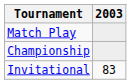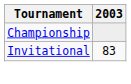 <table class="wikitable" style="text-align:center;">
 <tr>
 <th>Tournament</th>
 <th>2003</th>
-</tr>
-<tr>
-<td align="left"><a href='#'>Match Play</a></td>
-<td style="background:#eeeeee;"></td>
 </tr>
 <tr>
 <td align="left"><a href='#'>Championship</a></td>
 <td style="background:#eeeeee;"></td>
 </tr>
 <tr>
 <td align="left"><a href='#'>Invitational</a></td>
 <td>83</td>
 </tr>
 </table>
